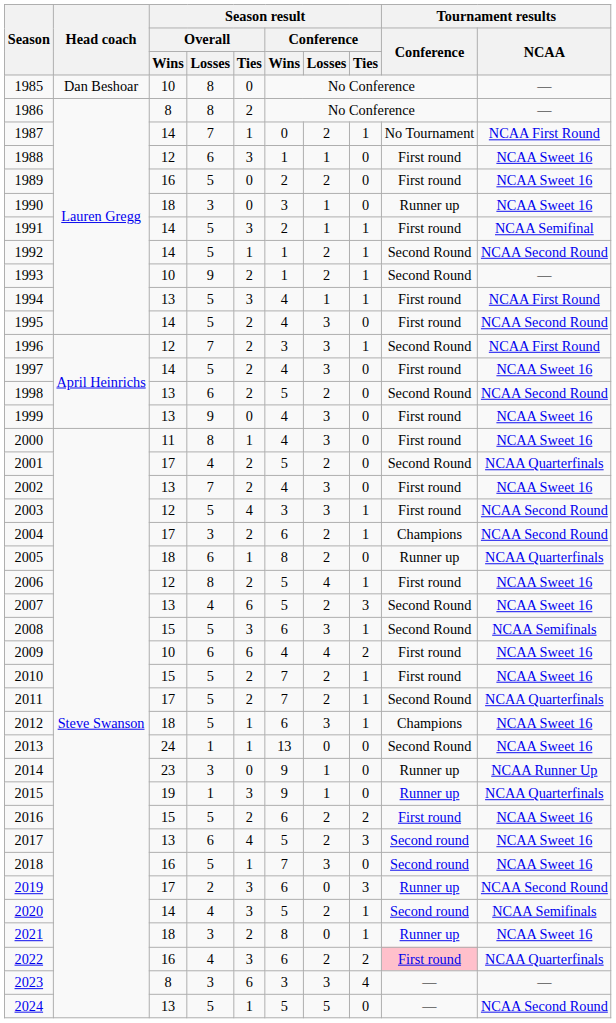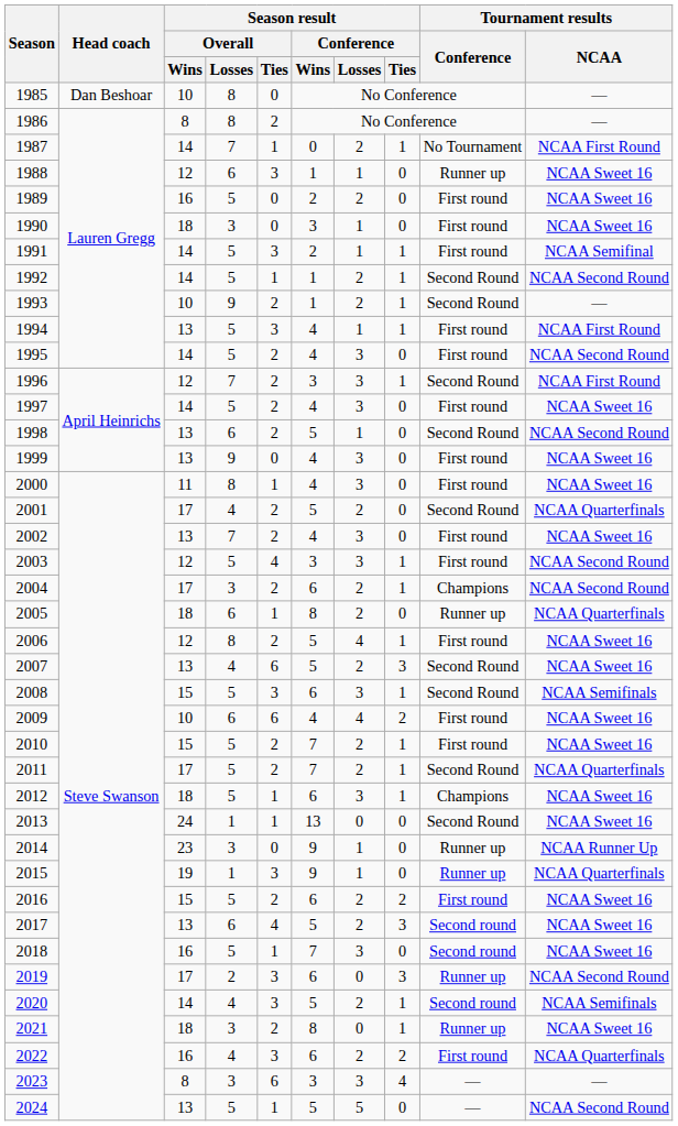 <table class="wikitable" style="font-size: 95%; text-align:center;">
 <tr>
 <th rowspan=3>Season</th>
 <th rowspan=3>Head coach</th>
 <th colspan=6>Season result</th>
 <th colspan=2>Tournament results</th>
 </tr>
 <tr>
 <th colspan=3>Overall</th>
 <th colspan=3>Conference</th>
 <th rowspan=2>Conference</th>
 <th rowspan=2>NCAA</th>
 </tr>
 <tr>
 <th>Wins</th>
 <th>Losses</th>
 <th>Ties</th>
 <th>Wins</th>
 <th>Losses</th>
 <th>Ties</th>
 </tr>
 <tr>
 <td>1985</td>
 <td>Dan Beshoar</td>
 <td>10</td>
 <td>8</td>
 <td>0</td>
 <td colspan=4>No Conference</td>
 <td>—</td>
 </tr>
 <tr>
 <td>1986</td>
 <td rowspan=10><a href='#'>Lauren Gregg</a></td>
 <td>8</td>
 <td>8</td>
 <td>2</td>
 <td colspan=4>No Conference</td>
 <td>—</td>
 </tr>
 <tr>
 <td>1987</td>
 <td>14</td>
 <td>7</td>
 <td>1</td>
 <td>0</td>
 <td>2</td>
 <td>1</td>
 <td>No Tournament</td>
 <td><a href='#'>NCAA First Round</a></td>
 </tr>
 <tr>
 <td>1988</td>
 <td>12</td>
 <td>6</td>
 <td>3</td>
 <td>1</td>
 <td>1</td>
 <td>0</td>
-<td>First round</td>
+<td>Runner up</td>
 <td><a href='#'>NCAA Sweet 16</a></td>
 </tr>
 <tr>
 <td>1989</td>
 <td>16</td>
 <td>5</td>
 <td>0</td>
 <td>2</td>
 <td>2</td>
 <td>0</td>
 <td>First round</td>
 <td><a href='#'>NCAA Sweet 16</a></td>
 </tr>
 <tr>
 <td>1990</td>
 <td>18</td>
 <td>3</td>
 <td>0</td>
 <td>3</td>
 <td>1</td>
 <td>0</td>
-<td>Runner up</td>
+<td>First round</td>
 <td><a href='#'>NCAA Sweet 16</a></td>
 </tr>
 <tr>
 <td>1991</td>
 <td>14</td>
 <td>5</td>
 <td>3</td>
 <td>2</td>
 <td>1</td>
 <td>1</td>
 <td>First round</td>
 <td><a href='#'>NCAA Semifinal</a></td>
 </tr>
 <tr>
 <td>1992</td>
 <td>14</td>
 <td>5</td>
 <td>1</td>
 <td>1</td>
 <td>2</td>
 <td>1</td>
 <td>Second Round</td>
 <td><a href='#'>NCAA Second Round</a></td>
 </tr>
 <tr>
 <td>1993</td>
 <td>10</td>
 <td>9</td>
 <td>2</td>
 <td>1</td>
 <td>2</td>
 <td>1</td>
 <td>Second Round</td>
 <td>—</td>
 </tr>
 <tr>
 <td>1994</td>
 <td>13</td>
 <td>5</td>
 <td>3</td>
 <td>4</td>
 <td>1</td>
 <td>1</td>
 <td>First round</td>
 <td><a href='#'>NCAA First Round</a></td>
 </tr>
 <tr>
 <td>1995</td>
 <td>14</td>
 <td>5</td>
 <td>2</td>
 <td>4</td>
 <td>3</td>
 <td>0</td>
 <td>First round</td>
 <td><a href='#'>NCAA Second Round</a></td>
 </tr>
 <tr>
 <td>1996</td>
 <td rowspan=4><a href='#'>April Heinrichs</a></td>
 <td>12</td>
 <td>7</td>
 <td>2</td>
 <td>3</td>
 <td>3</td>
 <td>1</td>
 <td>Second Round</td>
 <td><a href='#'>NCAA First Round</a></td>
 </tr>
 <tr>
 <td>1997</td>
 <td>14</td>
 <td>5</td>
 <td>2</td>
 <td>4</td>
 <td>3</td>
 <td>0</td>
 <td>First round</td>
 <td><a href='#'>NCAA Sweet 16</a></td>
 </tr>
 <tr>
 <td>1998</td>
 <td>13</td>
 <td>6</td>
 <td>2</td>
 <td>5</td>
-<td>2</td>
+<td>1</td>
 <td>0</td>
 <td>Second Round</td>
 <td><a href='#'>NCAA Second Round</a></td>
 </tr>
 <tr>
 <td>1999</td>
 <td>13</td>
 <td>9</td>
 <td>0</td>
 <td>4</td>
 <td>3</td>
 <td>0</td>
 <td>First round</td>
 <td><a href='#'>NCAA Sweet 16</a></td>
 </tr>
 <tr>
 <td>2000</td>
 <td rowspan="25"><a href='#'>Steve Swanson</a></td>
 <td>11</td>
 <td>8</td>
 <td>1</td>
 <td>4</td>
 <td>3</td>
 <td>0</td>
 <td>First round</td>
 <td><a href='#'>NCAA Sweet 16</a></td>
 </tr>
 <tr>
 <td>2001</td>
 <td>17</td>
 <td>4</td>
 <td>2</td>
 <td>5</td>
 <td>2</td>
 <td>0</td>
 <td>Second Round</td>
 <td><a href='#'>NCAA Quarterfinals</a></td>
 </tr>
 <tr>
 <td>2002</td>
 <td>13</td>
 <td>7</td>
 <td>2</td>
 <td>4</td>
 <td>3</td>
 <td>0</td>
 <td>First round</td>
 <td><a href='#'>NCAA Sweet 16</a></td>
 </tr>
 <tr>
 <td>2003</td>
 <td>12</td>
 <td>5</td>
 <td>4</td>
 <td>3</td>
 <td>3</td>
 <td>1</td>
 <td>First round</td>
 <td><a href='#'>NCAA Second Round</a></td>
 </tr>
 <tr>
 <td>2004</td>
 <td>17</td>
 <td>3</td>
 <td>2</td>
 <td>6</td>
 <td>2</td>
 <td>1</td>
 <td>Champions</td>
 <td><a href='#'>NCAA Second Round</a></td>
 </tr>
 <tr>
 <td>2005</td>
 <td>18</td>
 <td>6</td>
 <td>1</td>
 <td>8</td>
 <td>2</td>
 <td>0</td>
 <td>Runner up</td>
 <td><a href='#'>NCAA Quarterfinals</a></td>
 </tr>
 <tr>
 <td>2006</td>
 <td>12</td>
 <td>8</td>
 <td>2</td>
 <td>5</td>
 <td>4</td>
 <td>1</td>
 <td>First round</td>
 <td><a href='#'>NCAA Sweet 16</a></td>
 </tr>
 <tr>
 <td>2007</td>
 <td>13</td>
 <td>4</td>
 <td>6</td>
 <td>5</td>
 <td>2</td>
 <td>3</td>
 <td>Second Round</td>
 <td><a href='#'>NCAA Sweet 16</a></td>
 </tr>
 <tr>
 <td>2008</td>
 <td>15</td>
 <td>5</td>
 <td>3</td>
 <td>6</td>
 <td>3</td>
 <td>1</td>
 <td>Second Round</td>
 <td><a href='#'>NCAA Semifinals</a></td>
 </tr>
 <tr>
 <td>2009</td>
 <td>10</td>
 <td>6</td>
 <td>6</td>
 <td>4</td>
 <td>4</td>
 <td>2</td>
 <td>First round</td>
 <td><a href='#'>NCAA Sweet 16</a></td>
 </tr>
 <tr>
 <td>2010</td>
 <td>15</td>
 <td>5</td>
 <td>2</td>
 <td>7</td>
 <td>2</td>
 <td>1</td>
 <td>First round</td>
 <td><a href='#'>NCAA Sweet 16</a></td>
 </tr>
 <tr>
 <td>2011</td>
 <td>17</td>
 <td>5</td>
 <td>2</td>
 <td>7</td>
 <td>2</td>
 <td>1</td>
 <td>Second Round</td>
 <td><a href='#'>NCAA Quarterfinals</a></td>
 </tr>
 <tr>
 <td>2012</td>
 <td>18</td>
 <td>5</td>
 <td>1</td>
 <td>6</td>
 <td>3</td>
 <td>1</td>
 <td>Champions</td>
 <td><a href='#'>NCAA Sweet 16</a></td>
 </tr>
 <tr>
 <td>2013</td>
 <td>24</td>
 <td>1</td>
 <td>1</td>
 <td>13</td>
 <td>0</td>
 <td>0</td>
 <td>Second Round</td>
 <td><a href='#'>NCAA Sweet 16</a></td>
 </tr>
 <tr>
 <td>2014</td>
 <td>23</td>
 <td>3</td>
 <td>0</td>
 <td>9</td>
 <td>1</td>
 <td>0</td>
 <td>Runner up</td>
 <td><a href='#'>NCAA Runner Up</a></td>
 </tr>
 <tr>
 <td>2015</td>
 <td>19</td>
 <td>1</td>
 <td>3</td>
 <td>9</td>
 <td>1</td>
 <td>0</td>
 <td><a href='#'>Runner up</a></td>
 <td><a href='#'>NCAA Quarterfinals</a></td>
 </tr>
 <tr>
 <td>2016</td>
 <td>15</td>
 <td>5</td>
 <td>2</td>
 <td>6</td>
 <td>2</td>
 <td>2</td>
 <td><a href='#'>First round</a></td>
 <td><a href='#'>NCAA Sweet 16</a></td>
 </tr>
 <tr>
 <td>2017</td>
 <td>13</td>
 <td>6</td>
 <td>4</td>
 <td>5</td>
 <td>2</td>
 <td>3</td>
 <td><a href='#'>Second round</a></td>
 <td><a href='#'>NCAA Sweet 16</a></td>
 </tr>
 <tr>
 <td>2018</td>
 <td>16</td>
 <td>5</td>
 <td>1</td>
 <td>7</td>
 <td>3</td>
 <td>0</td>
 <td><a href='#'>Second round</a></td>
 <td><a href='#'>NCAA Sweet 16</a></td>
 </tr>
 <tr>
 <td><a href='#'>2019</a></td>
 <td>17</td>
 <td>2</td>
 <td>3</td>
 <td>6</td>
 <td>0</td>
 <td>3</td>
 <td><a href='#'>Runner up</a></td>
 <td><a href='#'>NCAA Second Round</a></td>
 </tr>
 <tr>
 <td><a href='#'>2020</a></td>
 <td>14</td>
 <td>4</td>
 <td>3</td>
 <td>5</td>
 <td>2</td>
 <td>1</td>
 <td><a href='#'>Second round</a></td>
 <td><a href='#'>NCAA Semifinals</a></td>
 </tr>
 <tr>
 <td><a href='#'>2021</a></td>
 <td>18</td>
 <td>3</td>
 <td>2</td>
 <td>8</td>
 <td>0</td>
 <td>1</td>
 <td><a href='#'>Runner up</a></td>
 <td><a href='#'>NCAA Sweet 16</a></td>
 </tr>
 <tr>
 <td><a href='#'>2022</a></td>
 <td>16</td>
 <td>4</td>
 <td>3</td>
 <td>6</td>
 <td>2</td>
 <td>2</td>
-<td style="background: pink;"><a href='#'>First round</a></td>
+<td><a href='#'>First round</a></td>
 <td><a href='#'>NCAA Quarterfinals</a></td>
 </tr>
 <tr>
 <td><a href='#'>2023</a></td>
 <td>8</td>
 <td>3</td>
 <td>6</td>
 <td>3</td>
 <td>3</td>
 <td>4</td>
 <td>—</td>
 <td>—</td>
 </tr>
 <tr>
 <td><a href='#'>2024</a></td>
 <td>13</td>
 <td>5</td>
 <td>1</td>
 <td>5</td>
 <td>5</td>
 <td>0</td>
 <td>—</td>
 <td><a href='#'>NCAA Second Round</a></td>
 </tr>
 </table>
